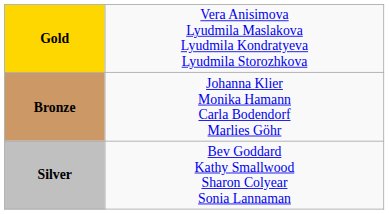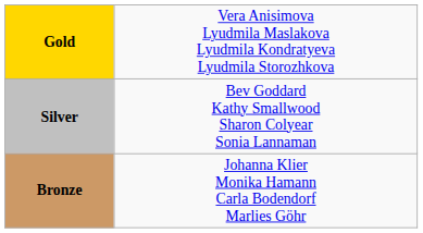 <table class="wikitable" style="text-align:center; " width="35%">
 <tr>
 <td bgcolor="gold"><strong>Gold</strong></td>
 <td><a href='#'>Vera Anisimova</a><br><a href='#'>Lyudmila Maslakova</a><br><a href='#'>Lyudmila Kondratyeva</a><br><a href='#'>Lyudmila Storozhkova</a><br><small><em></em></small></td>
 </tr>
 <tr>
+<td bgcolor="silver"><strong>Silver</strong></td>
+<td><a href='#'>Bev Goddard</a><br><a href='#'>Kathy Smallwood</a><br><a href='#'>Sharon Colyear</a><br><a href='#'>Sonia Lannaman</a><br><small><em></em></small></td>
+</tr>
+<tr>
 <td bgcolor="CC9966"><strong>Bronze</strong></td>
 <td><a href='#'>Johanna Klier</a><br><a href='#'>Monika Hamann</a><br><a href='#'>Carla Bodendorf</a><br><a href='#'>Marlies Göhr</a><br><small><em></em></small></td>
 </tr>
-<tr>
-<td bgcolor="silver"><strong>Silver</strong></td>
-<td><a href='#'>Bev Goddard</a><br><a href='#'>Kathy Smallwood</a><br><a href='#'>Sharon Colyear</a><br><a href='#'>Sonia Lannaman</a><br><small><em></em></small></td>
-</tr>
 </table>
